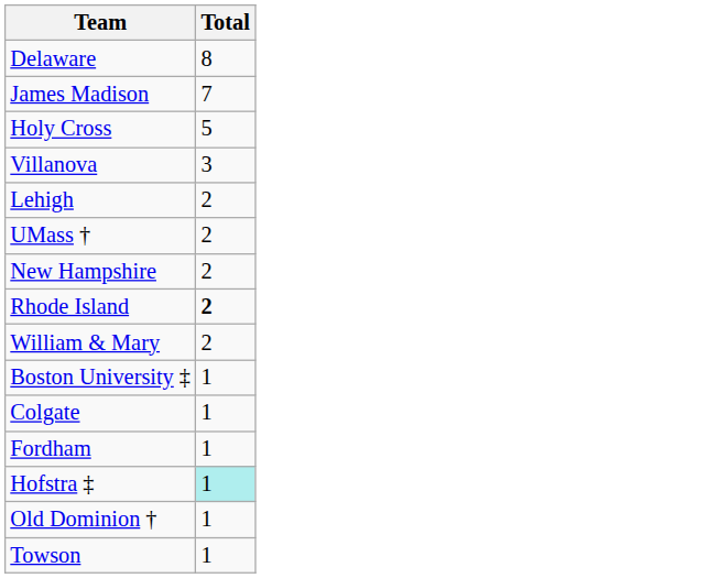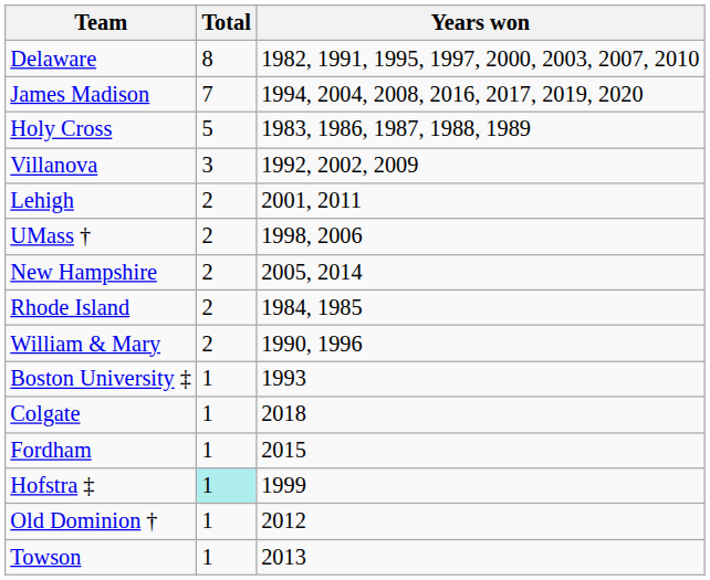 <table class="wikitable">
 <tr>
 <th>Team</th>
 <th>Total</th>
+<th>Years won</th>
 </tr>
 <tr>
 <td><a href='#'>Delaware</a></td>
 <td>8</td>
+<td>1982, 1991, 1995, 1997, 2000, 2003, 2007, 2010</td>
 </tr>
 <tr>
 <td><a href='#'>James Madison</a></td>
 <td>7</td>
+<td>1994, 2004, 2008, 2016, 2017, 2019, 2020</td>
 </tr>
 <tr>
 <td><a href='#'>Holy Cross</a></td>
 <td>5</td>
+<td>1983, 1986, 1987, 1988, 1989</td>
 </tr>
 <tr>
 <td><a href='#'>Villanova</a></td>
 <td>3</td>
+<td>1992, 2002, 2009</td>
 </tr>
 <tr>
 <td><a href='#'>Lehigh</a></td>
 <td>2</td>
+<td>2001, 2011</td>
 </tr>
 <tr>
 <td><a href='#'>UMass</a> †</td>
 <td>2</td>
+<td>1998, 2006</td>
 </tr>
 <tr>
 <td><a href='#'>New Hampshire</a></td>
 <td>2</td>
+<td>2005, 2014</td>
 </tr>
 <tr>
 <td><a href='#'>Rhode Island</a></td>
-<td><strong>2</strong></td>
+<td>2</td>
+<td>1984, 1985</td>
 </tr>
 <tr>
 <td><a href='#'>William & Mary</a></td>
 <td>2</td>
+<td>1990, 1996</td>
 </tr>
 <tr>
 <td><a href='#'>Boston University</a> ‡</td>
 <td>1</td>
+<td>1993</td>
 </tr>
 <tr>
 <td><a href='#'>Colgate</a></td>
 <td>1</td>
+<td>2018</td>
 </tr>
 <tr>
 <td><a href='#'>Fordham</a></td>
 <td>1</td>
+<td>2015</td>
 </tr>
 <tr>
 <td><a href='#'>Hofstra</a> ‡</td>
 <td style="background: paleturquoise;">1</td>
+<td>1999</td>
 </tr>
 <tr>
 <td><a href='#'>Old Dominion</a> †</td>
 <td>1</td>
+<td>2012</td>
 </tr>
 <tr>
 <td><a href='#'>Towson</a></td>
 <td>1</td>
+<td>2013</td>
 </tr>
 </table>
